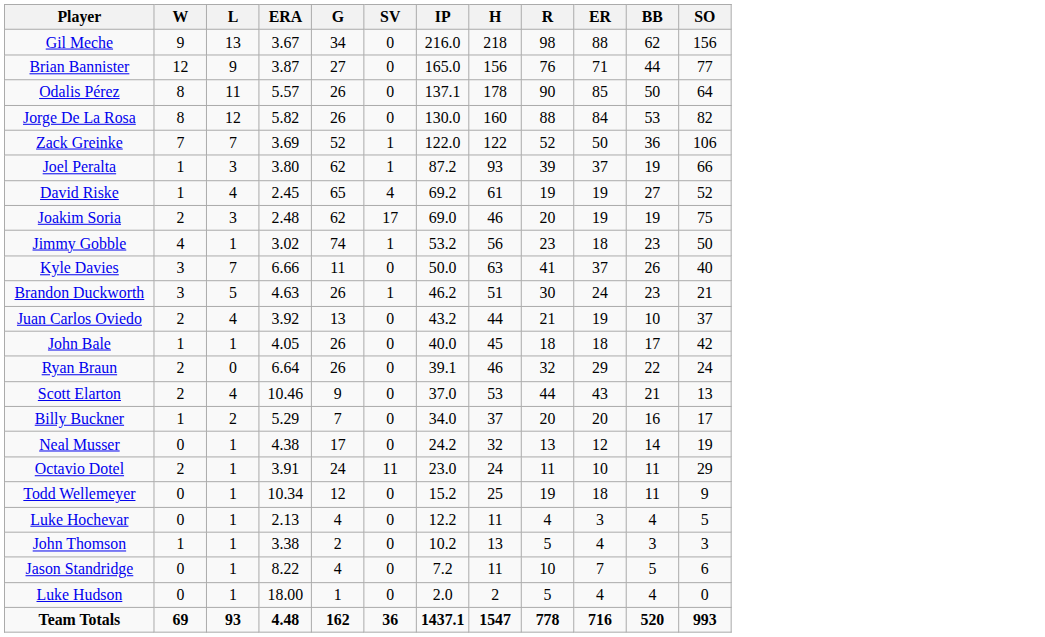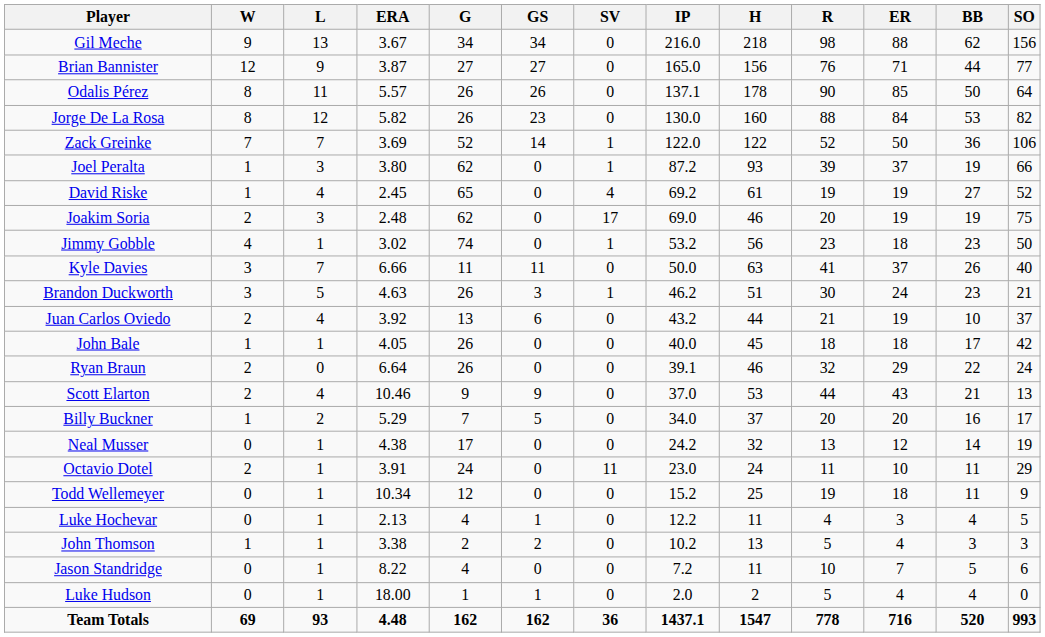 <table class=wikitable style="text-align:center">
 <tr>
 <th bgcolor=#DDDDFF; width="20%">Player</th>
 <th bgcolor=#DDDDFF; width="7%">W</th>
 <th bgcolor=#DDDDFF; width="7%">L</th>
 <th bgcolor=#DDDDFF; width="7%">ERA</th>
 <th bgcolor=#DDDDFF; width="7%">G</th>
+<th bgcolor=#DDDDFF; width="7%">GS</th>
 <th bgcolor=#DDDDFF; width="7%">SV</th>
 <th bgcolor=#DDDDFF; width="7%">IP</th>
 <th bgcolor=#DDDDFF; width="7%">H</th>
 <th bgcolor=#DDDDFF; width="7%">R</th>
 <th bgcolor=#DDDDFF; width="7%">ER</th>
 <th bgcolor=#DDDDFF; width="7%">BB</th>
 <th bgcolor=#DDDDFF; width="7%">SO</th>
 </tr>
 <tr>
 <td><a href='#'>Gil Meche</a></td>
 <td>9</td>
 <td>13</td>
 <td>3.67</td>
+<td>34</td>
 <td>34</td>
 <td>0</td>
 <td>216.0</td>
 <td>218</td>
 <td>98</td>
 <td>88</td>
 <td>62</td>
 <td>156</td>
 </tr>
 <tr>
 <td><a href='#'>Brian Bannister</a></td>
 <td>12</td>
 <td>9</td>
 <td>3.87</td>
 <td>27</td>
+<td>27</td>
 <td>0</td>
 <td>165.0</td>
 <td>156</td>
 <td>76</td>
 <td>71</td>
 <td>44</td>
 <td>77</td>
 </tr>
 <tr>
 <td><a href='#'>Odalis Pérez</a></td>
 <td>8</td>
 <td>11</td>
 <td>5.57</td>
+<td>26</td>
 <td>26</td>
 <td>0</td>
 <td>137.1</td>
 <td>178</td>
 <td>90</td>
 <td>85</td>
 <td>50</td>
 <td>64</td>
 </tr>
 <tr>
 <td><a href='#'>Jorge De La Rosa</a></td>
 <td>8</td>
 <td>12</td>
 <td>5.82</td>
 <td>26</td>
+<td>23</td>
 <td>0</td>
 <td>130.0</td>
 <td>160</td>
 <td>88</td>
 <td>84</td>
 <td>53</td>
 <td>82</td>
 </tr>
 <tr>
 <td><a href='#'>Zack Greinke</a></td>
 <td>7</td>
 <td>7</td>
 <td>3.69</td>
 <td>52</td>
+<td>14</td>
 <td>1</td>
 <td>122.0</td>
 <td>122</td>
 <td>52</td>
 <td>50</td>
 <td>36</td>
 <td>106</td>
 </tr>
 <tr>
 <td><a href='#'>Joel Peralta</a></td>
 <td>1</td>
 <td>3</td>
 <td>3.80</td>
 <td>62</td>
+<td>0</td>
 <td>1</td>
 <td>87.2</td>
 <td>93</td>
 <td>39</td>
 <td>37</td>
 <td>19</td>
 <td>66</td>
 </tr>
 <tr>
 <td><a href='#'>David Riske</a></td>
 <td>1</td>
 <td>4</td>
 <td>2.45</td>
 <td>65</td>
+<td>0</td>
 <td>4</td>
 <td>69.2</td>
 <td>61</td>
 <td>19</td>
 <td>19</td>
 <td>27</td>
 <td>52</td>
 </tr>
 <tr>
 <td><a href='#'>Joakim Soria</a></td>
 <td>2</td>
 <td>3</td>
 <td>2.48</td>
 <td>62</td>
+<td>0</td>
 <td>17</td>
 <td>69.0</td>
 <td>46</td>
 <td>20</td>
 <td>19</td>
 <td>19</td>
 <td>75</td>
 </tr>
 <tr>
 <td><a href='#'>Jimmy Gobble</a></td>
 <td>4</td>
 <td>1</td>
 <td>3.02</td>
 <td>74</td>
+<td>0</td>
 <td>1</td>
 <td>53.2</td>
 <td>56</td>
 <td>23</td>
 <td>18</td>
 <td>23</td>
 <td>50</td>
 </tr>
 <tr>
 <td><a href='#'>Kyle Davies</a></td>
 <td>3</td>
 <td>7</td>
 <td>6.66</td>
+<td>11</td>
 <td>11</td>
 <td>0</td>
 <td>50.0</td>
 <td>63</td>
 <td>41</td>
 <td>37</td>
 <td>26</td>
 <td>40</td>
 </tr>
 <tr>
 <td><a href='#'>Brandon Duckworth</a></td>
 <td>3</td>
 <td>5</td>
 <td>4.63</td>
 <td>26</td>
+<td>3</td>
 <td>1</td>
 <td>46.2</td>
 <td>51</td>
 <td>30</td>
 <td>24</td>
 <td>23</td>
 <td>21</td>
 </tr>
 <tr>
 <td><a href='#'>Juan Carlos Oviedo</a></td>
 <td>2</td>
 <td>4</td>
 <td>3.92</td>
 <td>13</td>
+<td>6</td>
 <td>0</td>
 <td>43.2</td>
 <td>44</td>
 <td>21</td>
 <td>19</td>
 <td>10</td>
 <td>37</td>
 </tr>
 <tr>
 <td><a href='#'>John Bale</a></td>
 <td>1</td>
 <td>1</td>
 <td>4.05</td>
 <td>26</td>
 <td>0</td>
+<td>0</td>
 <td>40.0</td>
 <td>45</td>
 <td>18</td>
 <td>18</td>
 <td>17</td>
 <td>42</td>
 </tr>
 <tr>
 <td><a href='#'>Ryan Braun</a></td>
 <td>2</td>
 <td>0</td>
 <td>6.64</td>
 <td>26</td>
 <td>0</td>
+<td>0</td>
 <td>39.1</td>
 <td>46</td>
 <td>32</td>
 <td>29</td>
 <td>22</td>
 <td>24</td>
 </tr>
 <tr>
 <td><a href='#'>Scott Elarton</a></td>
 <td>2</td>
 <td>4</td>
 <td>10.46</td>
+<td>9</td>
 <td>9</td>
 <td>0</td>
 <td>37.0</td>
 <td>53</td>
 <td>44</td>
 <td>43</td>
 <td>21</td>
 <td>13</td>
 </tr>
 <tr>
 <td><a href='#'>Billy Buckner</a></td>
 <td>1</td>
 <td>2</td>
 <td>5.29</td>
 <td>7</td>
+<td>5</td>
 <td>0</td>
 <td>34.0</td>
 <td>37</td>
 <td>20</td>
 <td>20</td>
 <td>16</td>
 <td>17</td>
 </tr>
 <tr>
 <td><a href='#'>Neal Musser</a></td>
 <td>0</td>
 <td>1</td>
 <td>4.38</td>
 <td>17</td>
 <td>0</td>
+<td>0</td>
 <td>24.2</td>
 <td>32</td>
 <td>13</td>
 <td>12</td>
 <td>14</td>
 <td>19</td>
 </tr>
 <tr>
 <td><a href='#'>Octavio Dotel</a></td>
 <td>2</td>
 <td>1</td>
 <td>3.91</td>
 <td>24</td>
+<td>0</td>
 <td>11</td>
 <td>23.0</td>
 <td>24</td>
 <td>11</td>
 <td>10</td>
 <td>11</td>
 <td>29</td>
 </tr>
 <tr>
 <td><a href='#'>Todd Wellemeyer</a></td>
 <td>0</td>
 <td>1</td>
 <td>10.34</td>
 <td>12</td>
 <td>0</td>
+<td>0</td>
 <td>15.2</td>
 <td>25</td>
 <td>19</td>
 <td>18</td>
 <td>11</td>
 <td>9</td>
 </tr>
 <tr>
 <td><a href='#'>Luke Hochevar</a></td>
 <td>0</td>
 <td>1</td>
 <td>2.13</td>
 <td>4</td>
+<td>1</td>
 <td>0</td>
 <td>12.2</td>
 <td>11</td>
 <td>4</td>
 <td>3</td>
 <td>4</td>
 <td>5</td>
 </tr>
 <tr>
 <td><a href='#'>John Thomson</a></td>
 <td>1</td>
 <td>1</td>
 <td>3.38</td>
+<td>2</td>
 <td>2</td>
 <td>0</td>
 <td>10.2</td>
 <td>13</td>
 <td>5</td>
 <td>4</td>
 <td>3</td>
 <td>3</td>
 </tr>
 <tr>
 <td><a href='#'>Jason Standridge</a></td>
 <td>0</td>
 <td>1</td>
 <td>8.22</td>
 <td>4</td>
 <td>0</td>
+<td>0</td>
 <td>7.2</td>
 <td>11</td>
 <td>10</td>
 <td>7</td>
 <td>5</td>
 <td>6</td>
 </tr>
 <tr>
 <td><a href='#'>Luke Hudson</a></td>
 <td>0</td>
 <td>1</td>
 <td>18.00</td>
+<td>1</td>
 <td>1</td>
 <td>0</td>
 <td>2.0</td>
 <td>2</td>
 <td>5</td>
 <td>4</td>
 <td>4</td>
 <td>0</td>
 </tr>
 <tr>
 <td><strong>Team Totals</strong></td>
 <td><strong>69</strong></td>
 <td><strong>93</strong></td>
 <td><strong>4.48</strong></td>
 <td><strong>162</strong></td>
+<td><strong>162</strong></td>
 <td><strong>36</strong></td>
 <td><strong>1437.1</strong></td>
 <td><strong>1547</strong></td>
 <td><strong>778</strong></td>
 <td><strong>716</strong></td>
 <td><strong>520</strong></td>
 <td><strong>993</strong></td>
 </tr>
 </table>
